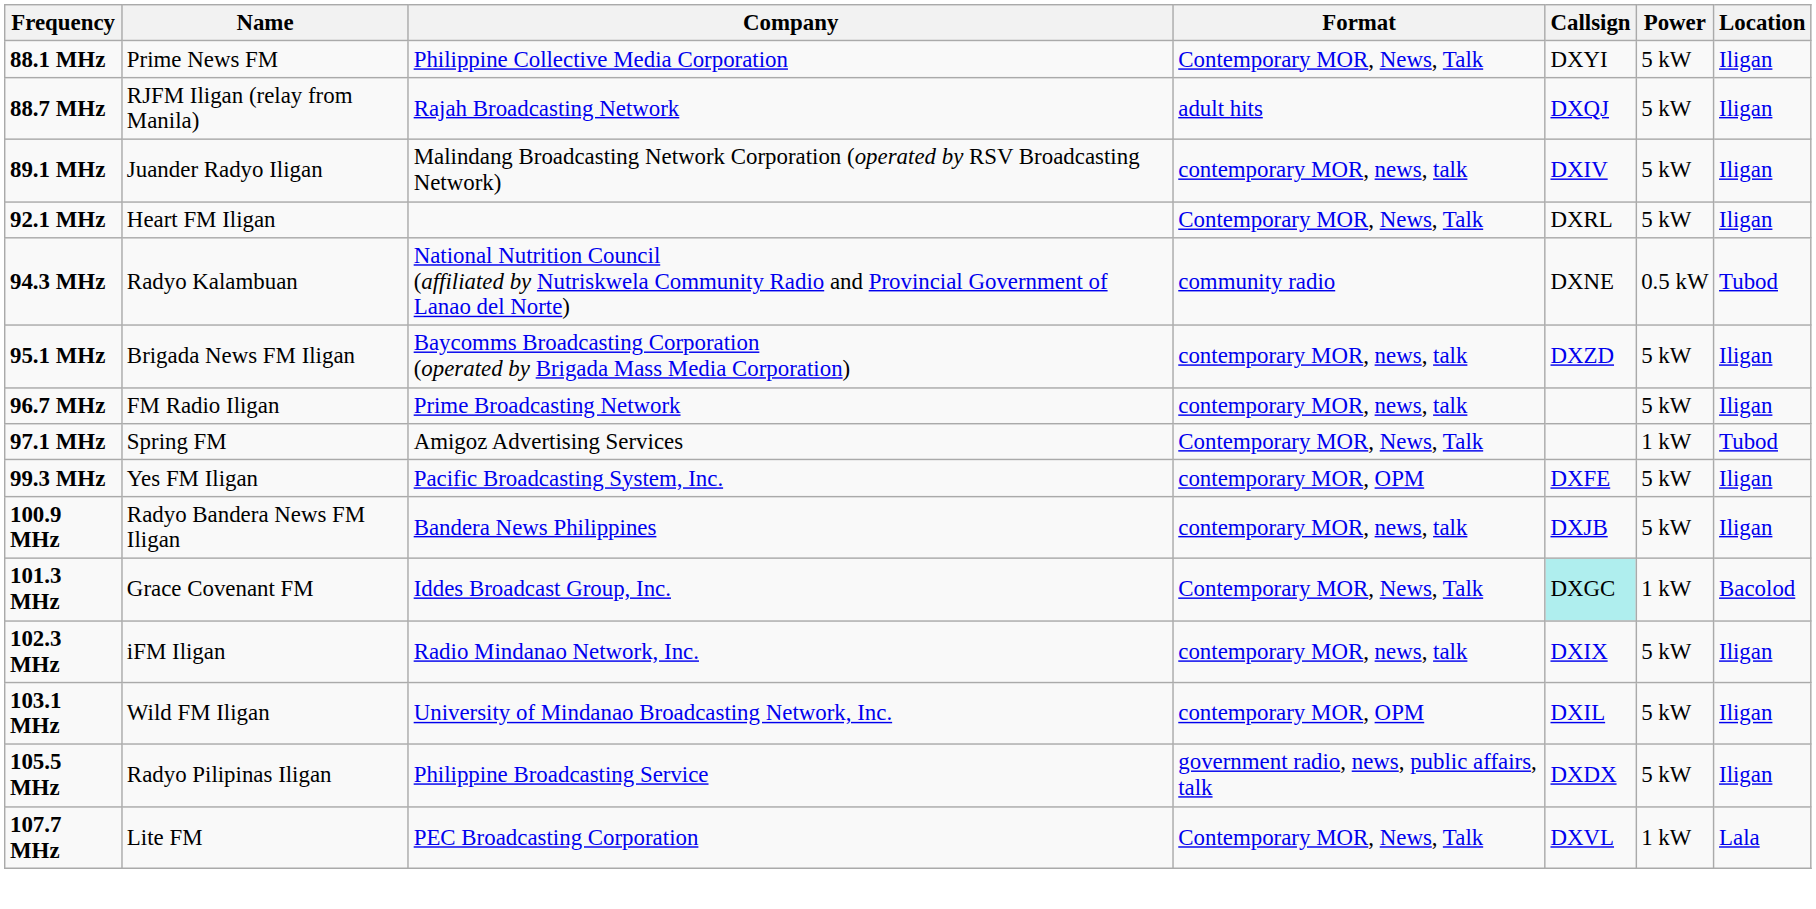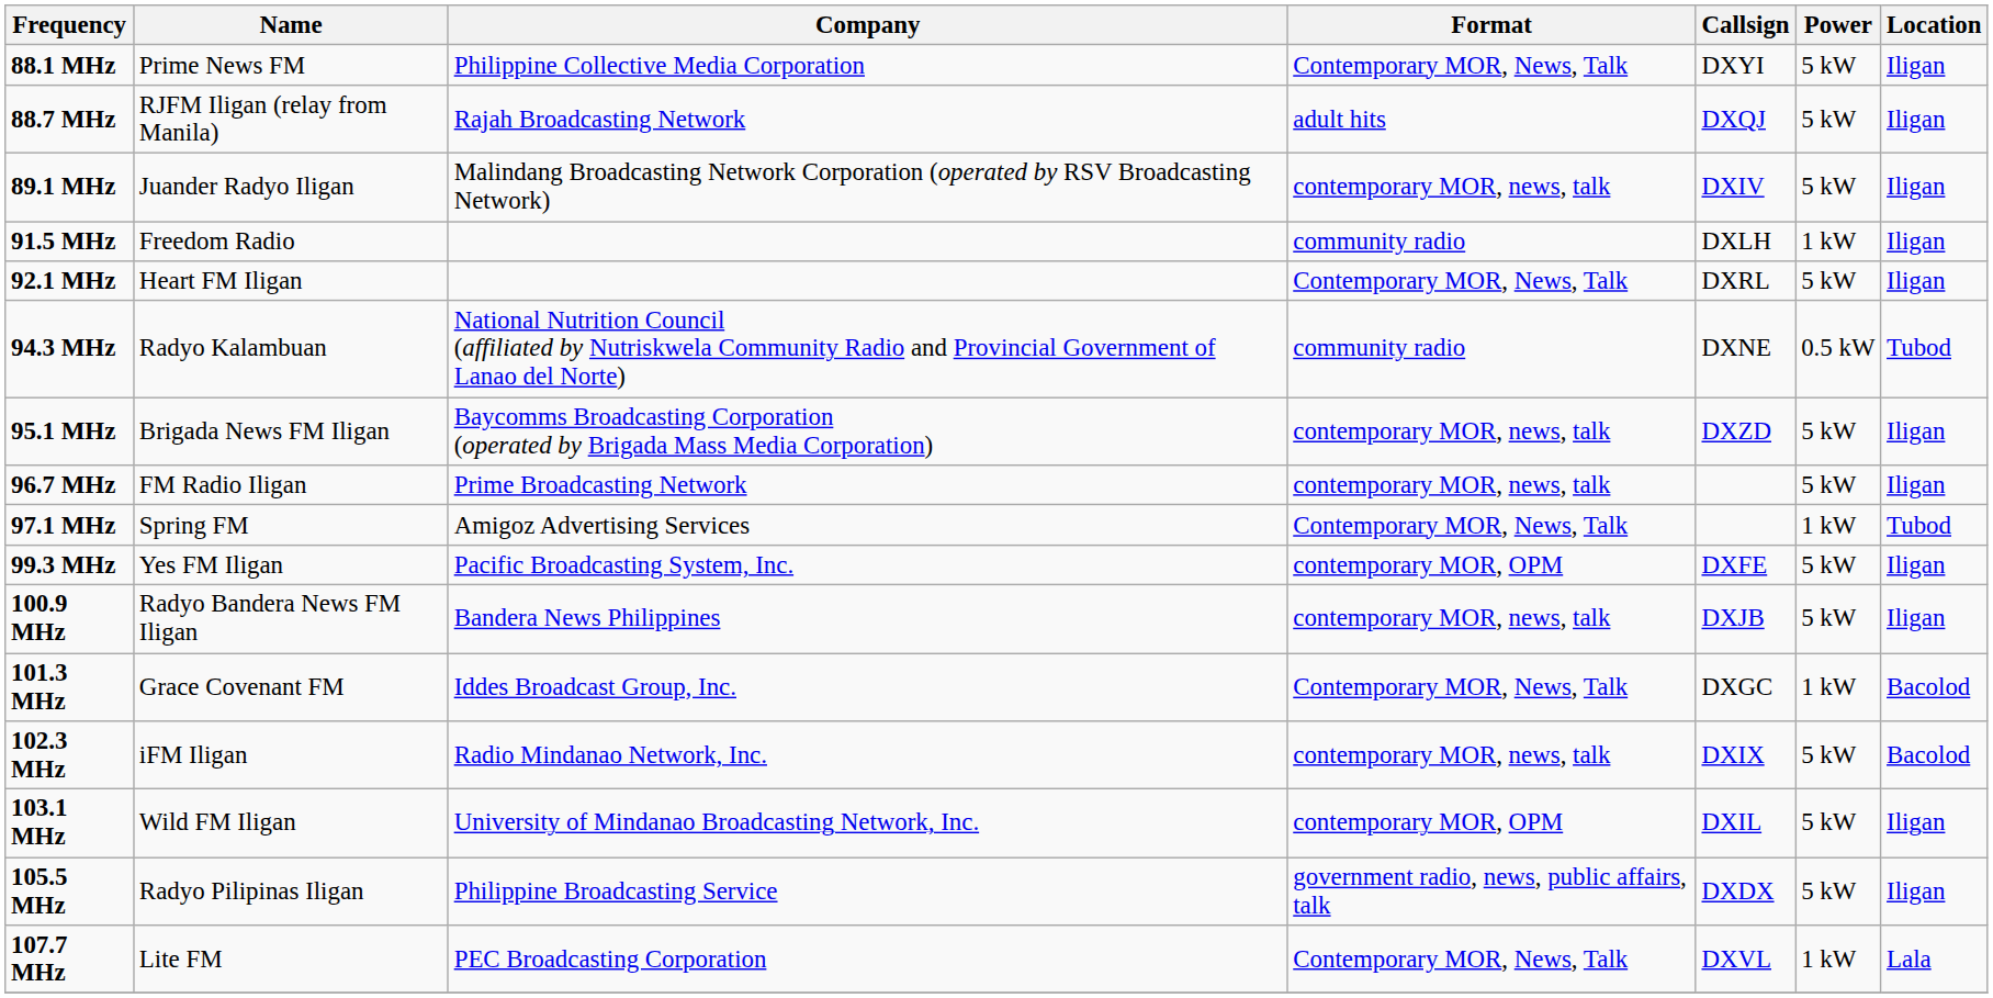 <table class="sortable wikitable" style="width:100%" style="text-align:center;">
 <tr>
 <th>Frequency</th>
 <th>Name</th>
 <th>Company</th>
 <th>Format</th>
 <th>Callsign</th>
 <th>Power</th>
 <th>Location</th>
 </tr>
 <tr>
 <td><strong>88.1 MHz</strong></td>
 <td>Prime News FM</td>
 <td><a href='#'>Philippine Collective Media Corporation</a></td>
 <td><a href='#'>Contemporary MOR</a>, <a href='#'>News</a>, <a href='#'>Talk</a></td>
 <td>DXYI</td>
 <td>5 kW</td>
 <td><a href='#'>Iligan</a></td>
 </tr>
 <tr>
 <td><strong>88.7 MHz</strong></td>
 <td>RJFM Iligan (relay from Manila)</td>
 <td><a href='#'>Rajah Broadcasting Network</a></td>
 <td><a href='#'>adult hits</a></td>
 <td><a href='#'>DXQJ</a></td>
 <td>5 kW</td>
 <td><a href='#'>Iligan</a></td>
 </tr>
 <tr>
 <td><strong>89.1 MHz</strong></td>
 <td>Juander Radyo Iligan</td>
 <td>Malindang Broadcasting Network Corporation (<em>operated by</em> RSV Broadcasting Network)</td>
 <td><a href='#'>contemporary MOR</a>, <a href='#'>news</a>, <a href='#'>talk</a></td>
 <td><a href='#'>DXIV</a></td>
 <td>5 kW</td>
+<td><a href='#'>Iligan</a></td>
+</tr>
+<tr>
+<td><strong>91.5 MHz</strong></td>
+<td>Freedom Radio</td>
+<td></td>
+<td><a href='#'>community radio</a></td>
+<td>DXLH</td>
+<td>1 kW</td>
 <td><a href='#'>Iligan</a></td>
 </tr>
 <tr>
 <td><strong>92.1 MHz</strong></td>
 <td>Heart FM Iligan</td>
 <td></td>
 <td><a href='#'>Contemporary MOR</a>, <a href='#'>News</a>, <a href='#'>Talk</a></td>
 <td>DXRL</td>
 <td>5 kW</td>
 <td><a href='#'>Iligan</a></td>
 </tr>
 <tr>
 <td><strong>94.3 MHz</strong></td>
 <td>Radyo Kalambuan</td>
 <td><a href='#'>National Nutrition Council</a><br>(<em>affiliated by</em> <a href='#'>Nutriskwela Community Radio</a> and <a href='#'>Provincial Government of Lanao del Norte</a>)</td>
 <td><a href='#'>community radio</a></td>
 <td>DXNE</td>
 <td>0.5 kW</td>
 <td><a href='#'>Tubod</a></td>
 </tr>
 <tr>
 <td><strong>95.1 MHz</strong></td>
 <td>Brigada News FM Iligan</td>
 <td><a href='#'>Baycomms Broadcasting Corporation</a><br>(<em>operated by</em> <a href='#'>Brigada Mass Media Corporation</a>)</td>
 <td><a href='#'>contemporary MOR</a>, <a href='#'>news</a>, <a href='#'>talk</a></td>
 <td><a href='#'>DXZD</a></td>
 <td>5 kW</td>
 <td><a href='#'>Iligan</a></td>
 </tr>
 <tr>
 <td><strong>96.7 MHz</strong></td>
 <td>FM Radio Iligan</td>
 <td><a href='#'>Prime Broadcasting Network</a></td>
 <td><a href='#'>contemporary MOR</a>, <a href='#'>news</a>, <a href='#'>talk</a></td>
 <td></td>
 <td>5 kW</td>
 <td><a href='#'>Iligan</a></td>
 </tr>
 <tr>
 <td><strong>97.1 MHz</strong></td>
 <td>Spring FM</td>
 <td>Amigoz Advertising Services</td>
 <td><a href='#'>Contemporary MOR</a>, <a href='#'>News</a>, <a href='#'>Talk</a></td>
 <td></td>
 <td>1 kW</td>
 <td><a href='#'>Tubod</a></td>
 </tr>
 <tr>
 <td><strong>99.3 MHz</strong></td>
 <td>Yes FM Iligan</td>
 <td><a href='#'>Pacific Broadcasting System, Inc.</a></td>
 <td><a href='#'>contemporary MOR</a>, <a href='#'>OPM</a></td>
 <td><a href='#'>DXFE</a></td>
 <td>5 kW</td>
 <td><a href='#'>Iligan</a></td>
 </tr>
 <tr>
 <td><strong>100.9 MHz</strong></td>
 <td>Radyo Bandera News FM Iligan</td>
 <td><a href='#'>Bandera News Philippines</a></td>
 <td><a href='#'>contemporary MOR</a>, <a href='#'>news</a>, <a href='#'>talk</a></td>
 <td><a href='#'>DXJB</a></td>
 <td>5 kW</td>
 <td><a href='#'>Iligan</a></td>
 </tr>
 <tr>
 <td><strong>101.3 MHz</strong></td>
 <td>Grace Covenant FM</td>
 <td><a href='#'>Iddes Broadcast Group, Inc.</a></td>
 <td><a href='#'>Contemporary MOR</a>, <a href='#'>News</a>, <a href='#'>Talk</a></td>
-<td style="background: paleturquoise;">DXGC</td>
+<td>DXGC</td>
 <td>1 kW</td>
 <td><a href='#'>Bacolod</a></td>
 </tr>
 <tr>
 <td><strong>102.3 MHz</strong></td>
 <td>iFM Iligan</td>
 <td><a href='#'>Radio Mindanao Network, Inc.</a></td>
 <td><a href='#'>contemporary MOR</a>, <a href='#'>news</a>, <a href='#'>talk</a></td>
 <td><a href='#'>DXIX</a></td>
 <td>5 kW</td>
-<td><a href='#'>Iligan</a></td>
+<td><a href='#'>Bacolod</a></td>
 </tr>
 <tr>
 <td><strong>103.1 MHz</strong></td>
 <td>Wild FM Iligan</td>
 <td><a href='#'>University of Mindanao Broadcasting Network, Inc.</a></td>
 <td><a href='#'>contemporary MOR</a>, <a href='#'>OPM</a></td>
 <td><a href='#'>DXIL</a></td>
 <td>5 kW</td>
 <td><a href='#'>Iligan</a></td>
 </tr>
 <tr>
 <td><strong>105.5 MHz</strong></td>
 <td>Radyo Pilipinas Iligan</td>
 <td><a href='#'>Philippine Broadcasting Service</a></td>
 <td><a href='#'>government radio</a>, <a href='#'>news</a>, <a href='#'>public affairs</a>, <a href='#'>talk</a></td>
 <td><a href='#'>DXDX</a></td>
 <td>5 kW</td>
 <td><a href='#'>Iligan</a></td>
 </tr>
 <tr>
 <td><strong>107.7 MHz</strong></td>
 <td>Lite FM</td>
 <td><a href='#'>PEC Broadcasting Corporation</a></td>
 <td><a href='#'>Contemporary MOR</a>, <a href='#'>News</a>, <a href='#'>Talk</a></td>
 <td><a href='#'>DXVL</a></td>
 <td>1 kW</td>
 <td><a href='#'>Lala</a></td>
 </tr>
 <tr>
 </tr>
 </table>
